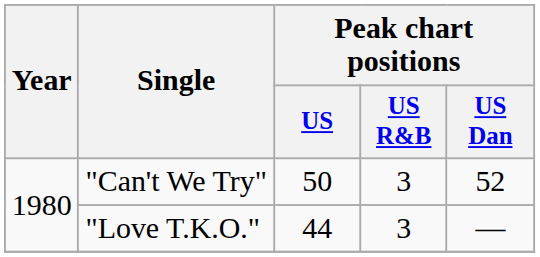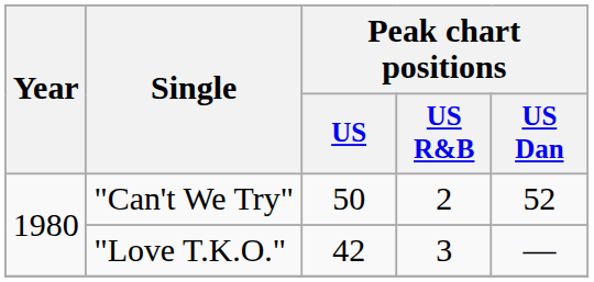 <table class="wikitable" style="text-align:center;">
 <tr>
 <th rowspan="2">Year</th>
 <th rowspan="2">Single</th>
 <th colspan="3">Peak chart positions</th>
 </tr>
 <tr style="font-size:smaller;">
 <th width="40"><a href='#'>US</a><br></th>
 <th width="40"><a href='#'>US<br>R&B</a><br></th>
 <th width="40"><a href='#'>US<br>Dan</a><br></th>
 </tr>
 <tr>
 <td rowspan="2">1980</td>
 <td align="left">"Can't We Try"</td>
 <td>50</td>
-<td>3</td>
+<td>2</td>
 <td>52</td>
 </tr>
 <tr>
 <td align="left">"Love T.K.O."</td>
-<td>44</td>
+<td>42</td>
 <td>3</td>
 <td>—</td>
 </tr>
 <tr>
 </tr>
 </table>
